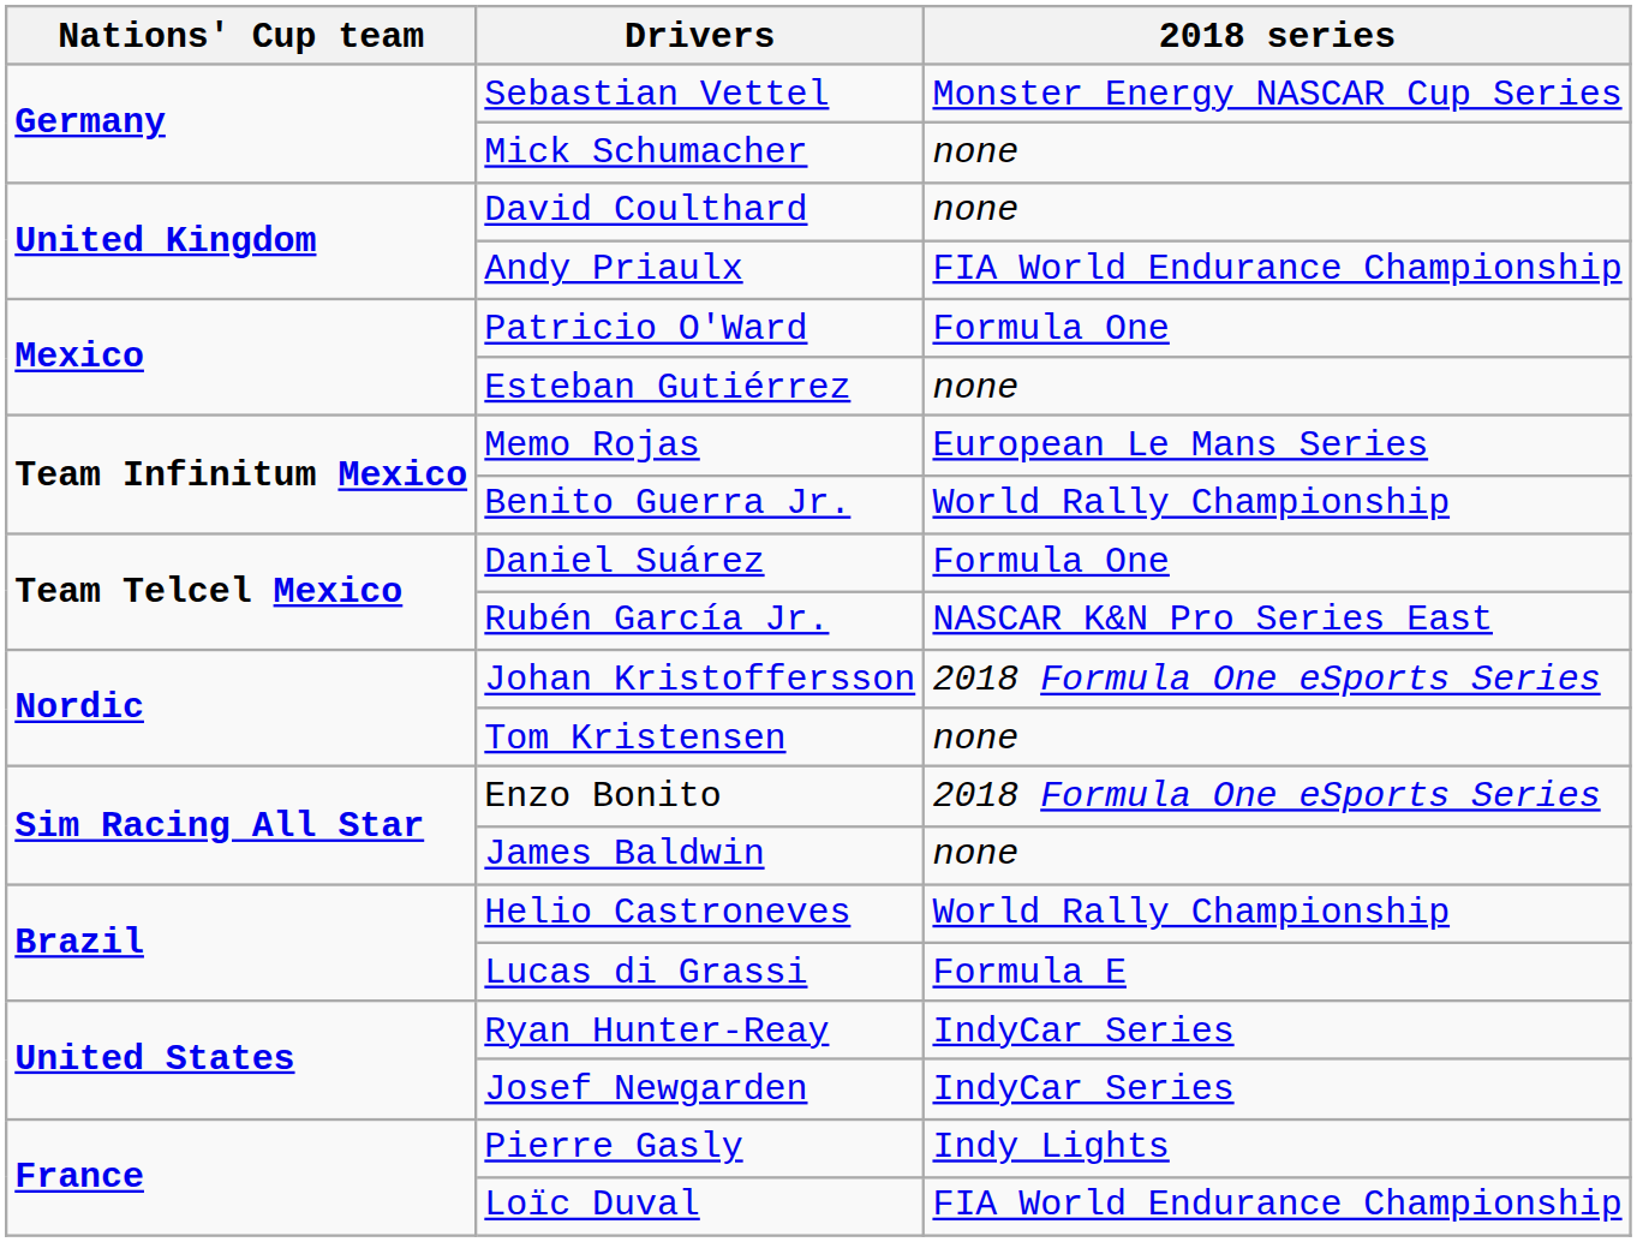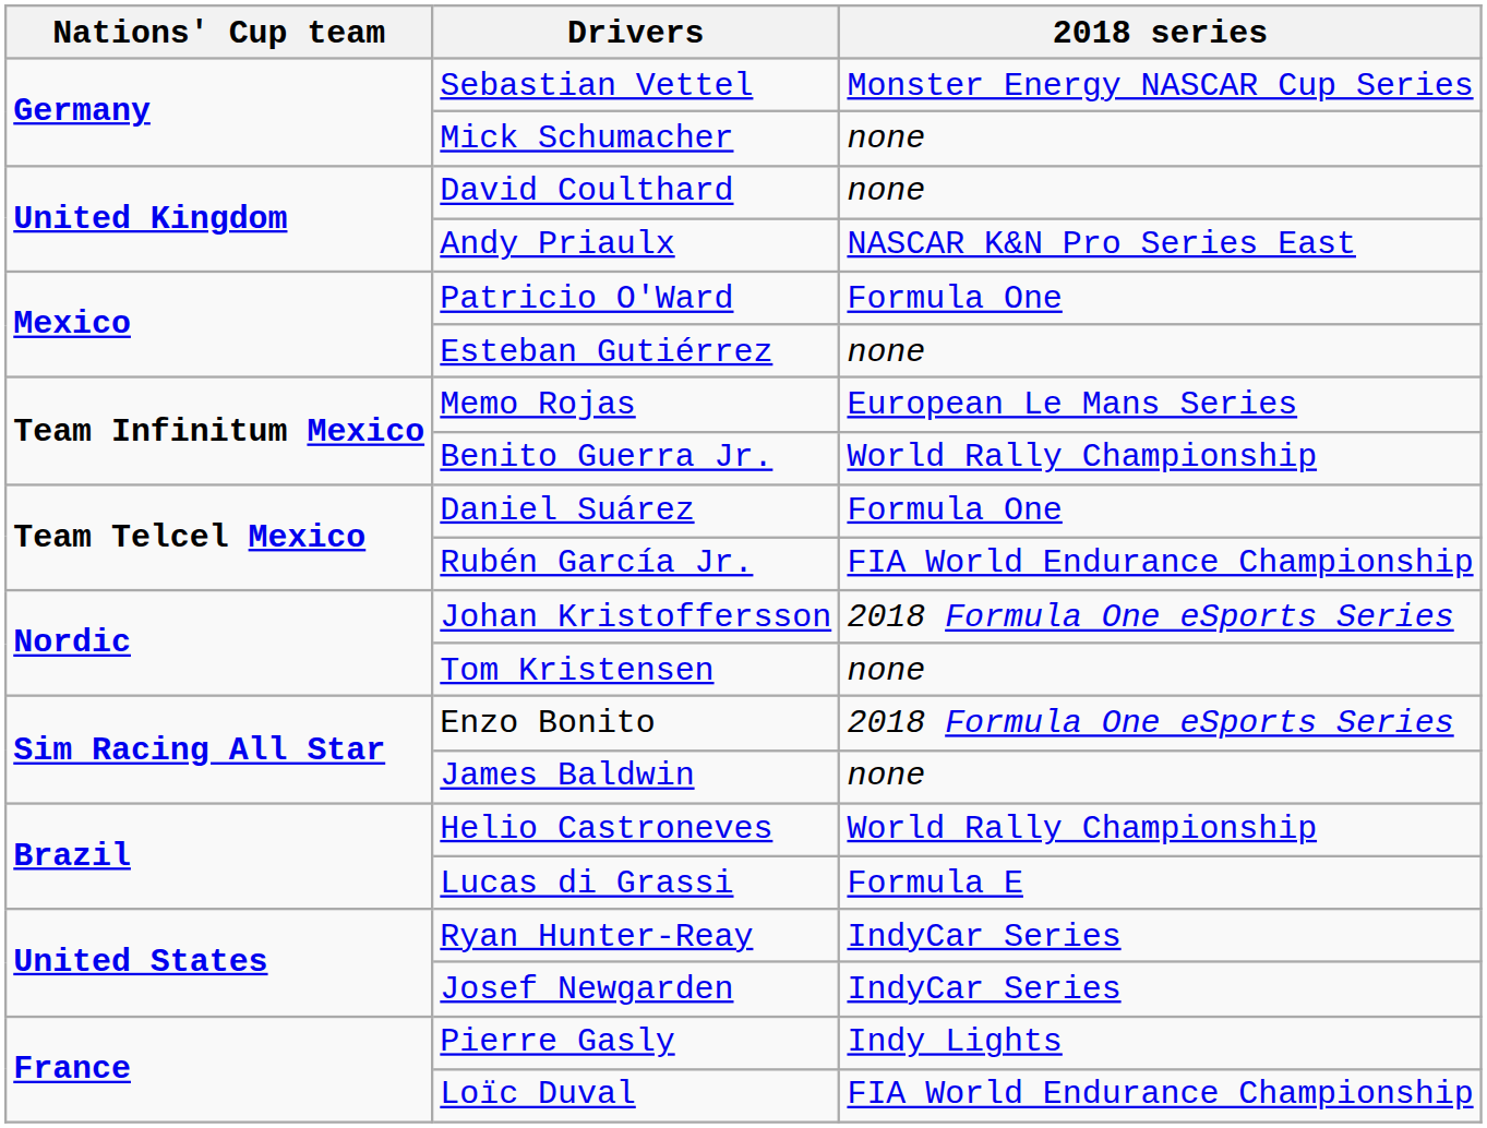 <table class="wikitable">
 <tr>
 <th>Nations' Cup team</th>
 <th>Drivers</th>
 <th>2018 series</th>
 </tr>
 <tr>
 <td rowspan=2><strong><a href='#'>Germany</a></strong></td>
 <td> <a href='#'>Sebastian Vettel</a></td>
 <td><a href='#'>Monster Energy NASCAR Cup Series</a></td>
 </tr>
 <tr>
 <td> <a href='#'>Mick Schumacher</a></td>
 <td><em>none</em></td>
 </tr>
 <tr>
 <td rowspan=2><strong><a href='#'>United Kingdom</a></strong></td>
 <td> <a href='#'>David Coulthard</a></td>
 <td><em>none</em></td>
 </tr>
 <tr>
 <td> <a href='#'>Andy Priaulx</a></td>
-<td><a href='#'>FIA World Endurance Championship</a></td>
+<td><a href='#'>NASCAR K&N Pro Series East</a></td>
 </tr>
 <tr>
 <td rowspan=2><strong><a href='#'>Mexico</a></strong></td>
 <td> <a href='#'>Patricio O'Ward</a></td>
 <td><a href='#'>Formula One</a></td>
 </tr>
 <tr>
 <td> <a href='#'>Esteban Gutiérrez</a></td>
 <td><em>none</em></td>
 </tr>
 <tr>
 <td rowspan=2><strong>Team Infinitum <a href='#'>Mexico</a></strong></td>
 <td> <a href='#'>Memo Rojas</a></td>
 <td><a href='#'>European Le Mans Series</a></td>
 </tr>
 <tr>
 <td> <a href='#'>Benito Guerra Jr.</a></td>
 <td><a href='#'>World Rally Championship</a></td>
 </tr>
 <tr>
 <td rowspan=2><strong>Team Telcel <a href='#'>Mexico</a></strong></td>
 <td> <a href='#'>Daniel Suárez</a></td>
 <td><a href='#'>Formula One</a></td>
 </tr>
 <tr>
 <td> <a href='#'>Rubén García Jr.</a></td>
-<td><a href='#'>NASCAR K&N Pro Series East</a></td>
+<td><a href='#'>FIA World Endurance Championship</a></td>
 </tr>
 <tr>
 <td rowspan=2><strong><a href='#'>Nordic</a></strong></td>
 <td> <a href='#'>Johan Kristoffersson</a></td>
 <td><em>2018 <a href='#'>Formula One eSports Series</a></em></td>
 </tr>
 <tr>
 <td> <a href='#'>Tom Kristensen</a></td>
 <td><em>none</em></td>
 </tr>
 <tr>
 <td rowspan=2><strong><a href='#'>Sim Racing All Star</a></strong></td>
 <td> Enzo Bonito</td>
 <td><em>2018 <a href='#'>Formula One eSports Series</a></em></td>
 </tr>
 <tr>
 <td> <a href='#'>James Baldwin</a></td>
 <td><em>none</em></td>
 </tr>
 <tr>
 <td rowspan=2><strong><a href='#'>Brazil</a></strong></td>
 <td> <a href='#'>Helio Castroneves</a></td>
 <td><a href='#'>World Rally Championship</a></td>
 </tr>
 <tr>
 <td> <a href='#'>Lucas di Grassi</a></td>
 <td><a href='#'>Formula E</a></td>
 </tr>
 <tr>
 <td rowspan=2><strong><a href='#'>United States</a></strong></td>
 <td> <a href='#'>Ryan Hunter-Reay</a></td>
 <td><a href='#'>IndyCar Series</a></td>
 </tr>
 <tr>
 <td> <a href='#'>Josef Newgarden</a></td>
 <td><a href='#'>IndyCar Series</a></td>
 </tr>
 <tr>
 <td rowspan=2><strong><a href='#'>France</a></strong></td>
 <td> <a href='#'>Pierre Gasly</a></td>
 <td><a href='#'>Indy Lights</a></td>
 </tr>
 <tr>
 <td> <a href='#'>Loïc Duval</a></td>
 <td><a href='#'>FIA World Endurance Championship</a></td>
 </tr>
 </table>
